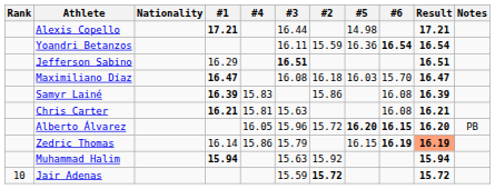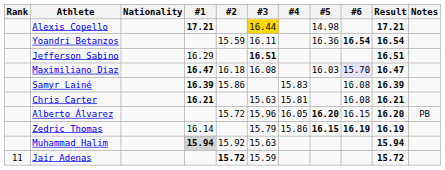 <table class="wikitable sortable" style="text-align:center">
 <tr>
 <th>Rank</th>
 <th>Athlete</th>
 <th>Nationality</th>
 <th>#1</th>
+<th>#2</th>
+<th>#3</th>
 <th>#4</th>
-<th>#3</th>
-<th>#2</th>
 <th>#5</th>
 <th>#6</th>
 <th>Result</th>
 <th>Notes</th>
 </tr>
 <tr>
 <td></td>
 <td align=left><a href='#'>Alexis Copello</a></td>
 <td align=left></td>
 <td><strong>17.21</strong></td>
 <td></td>
-<td>16.44</td>
+<td style="background: gold;">16.44</td>
 <td></td>
 <td>14.98</td>
 <td></td>
 <td><strong>17.21</strong></td>
 <td></td>
 </tr>
 <tr>
 <td></td>
 <td align=left><a href='#'>Yoandri Betanzos</a></td>
 <td align=left></td>
 <td></td>
+<td>15.59</td>
+<td>16.11</td>
 <td></td>
-<td>16.11</td>
-<td>15.59</td>
 <td>16.36</td>
 <td><strong>16.54</strong></td>
 <td><strong>16.54</strong></td>
 <td></td>
 </tr>
 <tr>
 <td></td>
 <td align=left><a href='#'>Jefferson Sabino</a></td>
 <td align=left></td>
 <td>16.29</td>
 <td></td>
 <td><strong>16.51</strong></td>
 <td></td>
 <td></td>
 <td></td>
 <td><strong>16.51</strong></td>
 <td></td>
 </tr>
 <tr>
 <td></td>
 <td align=left><a href='#'>Maximiliano Díaz</a></td>
 <td align=left></td>
 <td><strong>16.47</strong></td>
+<td>16.18</td>
+<td>16.08</td>
 <td></td>
-<td>16.08</td>
-<td>16.18</td>
 <td>16.03</td>
-<td>15.70</td>
+<td style="background: lavender;">15.70</td>
 <td><strong>16.47</strong></td>
 <td></td>
 </tr>
 <tr>
 <td></td>
 <td align=left><a href='#'>Samyr Lainé</a></td>
 <td align=left></td>
 <td><strong>16.39</strong></td>
+<td>15.86</td>
+<td></td>
 <td>15.83</td>
-<td></td>
-<td>15.86</td>
 <td></td>
 <td>16.08</td>
 <td><strong>16.39</strong></td>
 <td></td>
 </tr>
 <tr>
 <td></td>
 <td align=left><a href='#'>Chris Carter</a></td>
 <td align=left></td>
 <td><strong>16.21</strong></td>
+<td></td>
+<td>15.63</td>
 <td>15.81</td>
-<td>15.63</td>
-<td></td>
 <td></td>
 <td>16.08</td>
 <td><strong>16.21</strong></td>
 <td></td>
 </tr>
 <tr>
 <td></td>
 <td align=left><a href='#'>Alberto Álvarez</a></td>
 <td align=left></td>
 <td></td>
+<td>15.72</td>
+<td>15.96</td>
 <td>16.05</td>
-<td>15.96</td>
-<td>15.72</td>
 <td><strong>16.20</strong></td>
-<td><strong>16.15</strong></td>
+<td>16.15</td>
 <td><strong>16.20</strong></td>
 <td>PB</td>
 </tr>
 <tr>
 <td></td>
 <td align=left><a href='#'>Zedric Thomas</a></td>
 <td align=left></td>
 <td>16.14</td>
+<td></td>
+<td>15.79</td>
 <td>15.86</td>
-<td>15.79</td>
-<td></td>
-<td>16.15</td>
+<td><strong>16.15</strong></td>
 <td><strong>16.19</strong></td>
-<td style="background: lightsalmon;"><strong>16.19</strong></td>
+<td><strong>16.19</strong></td>
 <td></td>
 </tr>
 <tr>
 <td></td>
 <td align=left><a href='#'>Muhammad Halim</a></td>
 <td align=left></td>
-<td><strong>15.94</strong></td>
+<td style="background: lightgrey;"><strong>15.94</strong></td>
+<td>15.92</td>
+<td>15.63</td>
 <td></td>
-<td>15.63</td>
-<td>15.92</td>
 <td></td>
 <td></td>
 <td><strong>15.94</strong></td>
 <td></td>
 </tr>
 <tr>
-<td>10</td>
+<td>11</td>
 <td align=left><a href='#'>Jair Adenas</a></td>
 <td align=left></td>
 <td></td>
+<td><strong>15.72</strong></td>
+<td>15.59</td>
 <td></td>
-<td>15.59</td>
-<td><strong>15.72</strong></td>
 <td></td>
 <td></td>
 <td><strong>15.72</strong></td>
 <td></td>
 </tr>
 </table>
